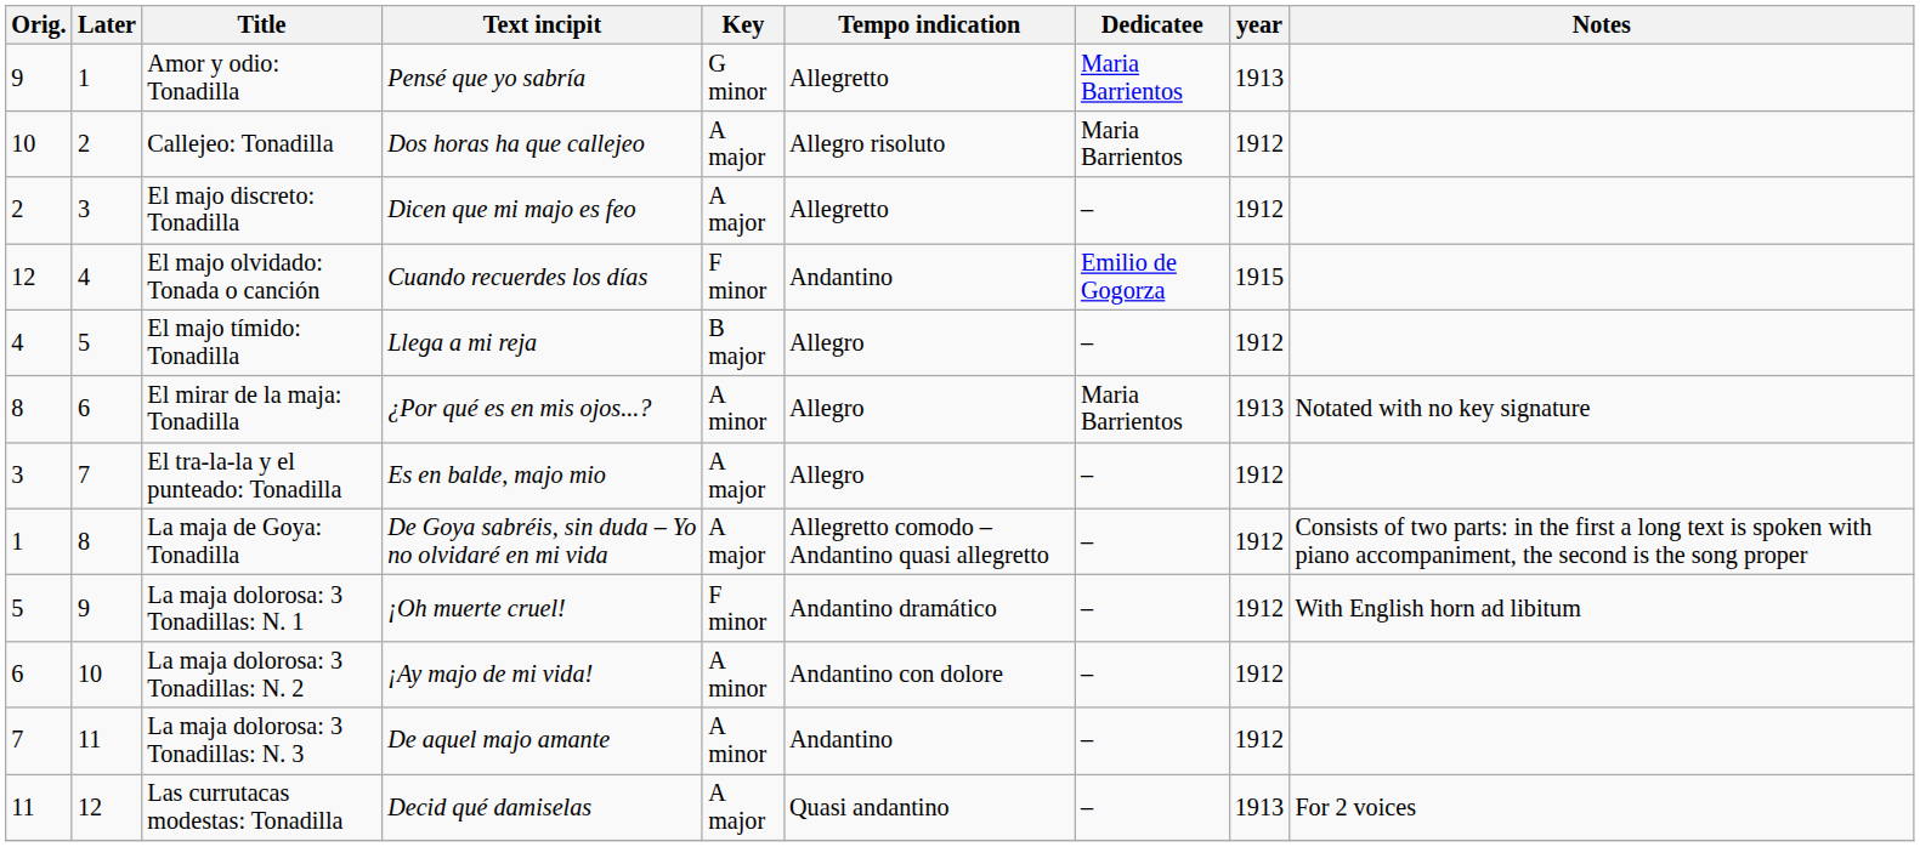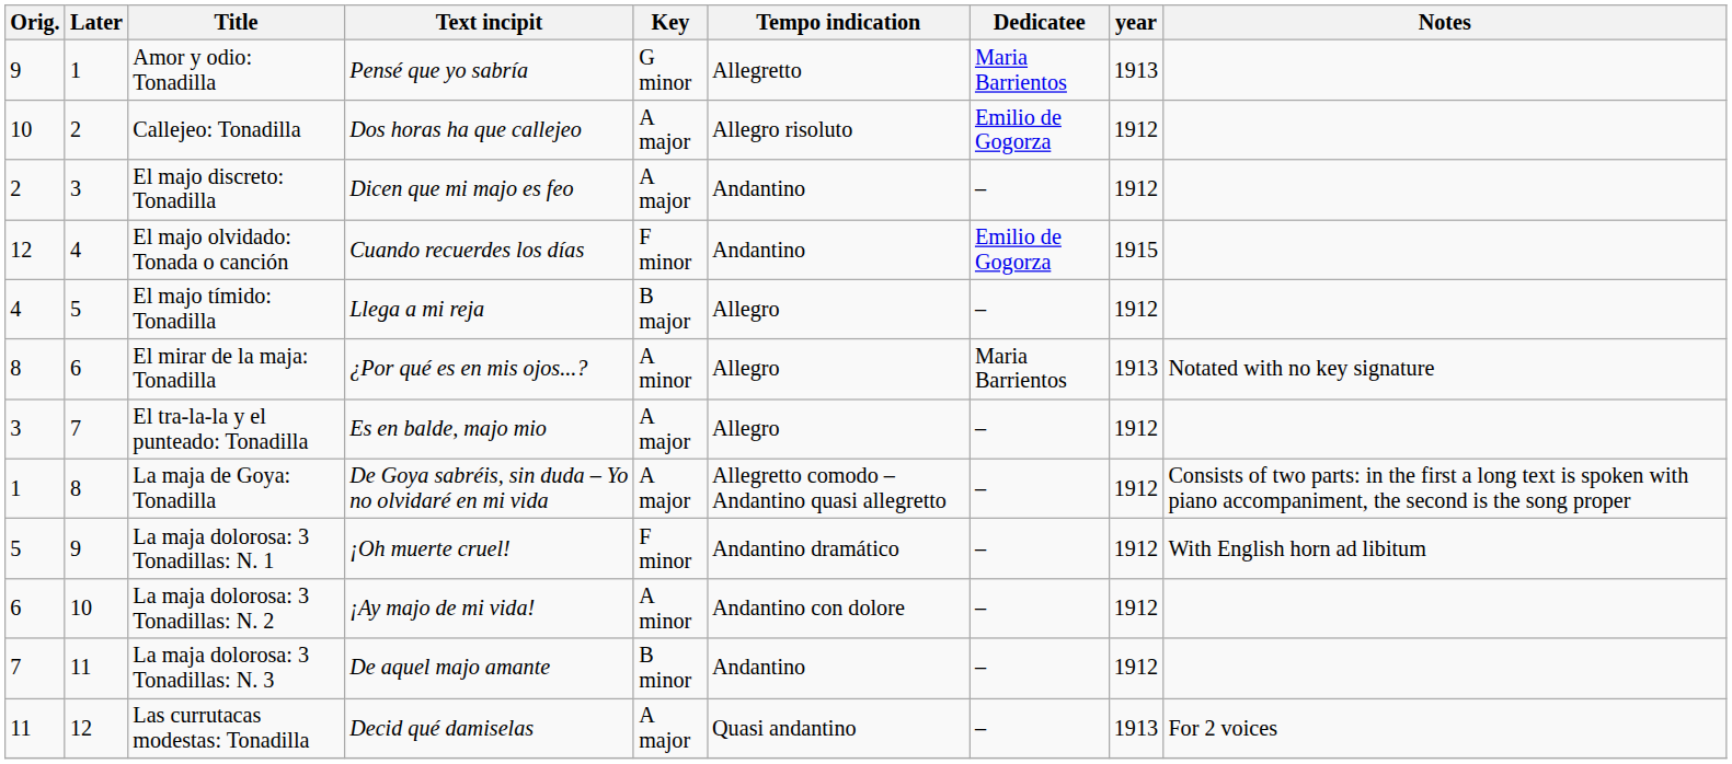 <table class="wikitable sortable">
 <tr>
 <th>Orig.</th>
 <th>Later</th>
 <th>Title</th>
 <th>Text incipit</th>
 <th>Key</th>
 <th>Tempo indication</th>
 <th>Dedicatee</th>
 <th>year</th>
 <th>Notes</th>
 </tr>
 <tr>
 <td>9</td>
 <td>1</td>
 <td>Amor y odio: Tonadilla</td>
 <td><em>Pensé que yo sabría</em></td>
 <td>G minor</td>
 <td>Allegretto</td>
 <td><a href='#'>Maria Barrientos</a></td>
 <td>1913</td>
 <td></td>
 </tr>
 <tr>
 <td>10</td>
 <td>2</td>
 <td>Callejeo: Tonadilla</td>
 <td><em>Dos horas ha que callejeo</em></td>
 <td>A major</td>
 <td>Allegro risoluto</td>
-<td>Maria Barrientos</td>
+<td><a href='#'>Emilio de Gogorza</a></td>
 <td>1912</td>
 <td></td>
 </tr>
 <tr>
 <td>2</td>
 <td>3</td>
 <td>El majo discreto: Tonadilla</td>
 <td><em>Dicen que mi majo es feo</em></td>
 <td>A major</td>
-<td>Allegretto</td>
+<td>Andantino</td>
 <td>–</td>
 <td>1912</td>
 <td></td>
 </tr>
 <tr>
 <td>12</td>
 <td>4</td>
 <td>El majo olvidado: Tonada o canción</td>
 <td><em>Cuando recuerdes los días</em></td>
 <td>F minor</td>
 <td>Andantino</td>
 <td><a href='#'>Emilio de Gogorza</a></td>
 <td>1915</td>
 <td></td>
 </tr>
 <tr>
 <td>4</td>
 <td>5</td>
 <td>El majo tímido: Tonadilla</td>
 <td><em>Llega a mi reja</em></td>
 <td>B major</td>
 <td>Allegro</td>
 <td>–</td>
 <td>1912</td>
 <td></td>
 </tr>
 <tr>
 <td>8</td>
 <td>6</td>
 <td>El mirar de la maja: Tonadilla</td>
 <td><em>¿Por qué es en mis ojos...?</em></td>
 <td>A minor</td>
 <td>Allegro</td>
 <td>Maria Barrientos</td>
 <td>1913</td>
 <td>Notated with no key signature</td>
 </tr>
 <tr>
 <td>3</td>
 <td>7</td>
 <td>El tra-la-la y el punteado: Tonadilla</td>
 <td><em>Es en balde, majo mio</em></td>
 <td>A major</td>
 <td>Allegro</td>
 <td>–</td>
 <td>1912</td>
 <td></td>
 </tr>
 <tr>
 <td>1</td>
 <td>8</td>
 <td>La maja de Goya: Tonadilla</td>
 <td><em>De Goya sabréis, sin duda</em> – <em>Yo no olvidaré en mi vida</em></td>
 <td>A major</td>
 <td>Allegretto comodo – Andantino quasi allegretto</td>
 <td>–</td>
 <td>1912</td>
 <td>Consists of two parts: in the first a long text is spoken with piano accompaniment, the second is the song proper</td>
 </tr>
 <tr>
 <td>5</td>
 <td>9</td>
 <td>La maja dolorosa: 3 Tonadillas: N. 1</td>
 <td><em>¡Oh muerte cruel!</em></td>
 <td>F minor</td>
 <td>Andantino dramático</td>
 <td>–</td>
 <td>1912</td>
 <td>With English horn ad libitum</td>
 </tr>
 <tr>
 <td>6</td>
 <td>10</td>
 <td>La maja dolorosa: 3 Tonadillas: N. 2</td>
 <td><em>¡Ay majo de mi vida!</em></td>
 <td>A minor</td>
 <td>Andantino con dolore</td>
 <td>–</td>
 <td>1912</td>
 <td></td>
 </tr>
 <tr>
 <td>7</td>
 <td>11</td>
 <td>La maja dolorosa: 3 Tonadillas: N. 3</td>
 <td><em>De aquel majo amante</em></td>
-<td>A minor</td>
+<td>B minor</td>
 <td>Andantino</td>
 <td>–</td>
 <td>1912</td>
 <td></td>
 </tr>
 <tr>
 <td>11</td>
 <td>12</td>
 <td>Las currutacas modestas: Tonadilla</td>
 <td><em>Decid qué damiselas</em></td>
 <td>A major</td>
 <td>Quasi andantino</td>
 <td>–</td>
 <td>1913</td>
 <td>For 2 voices</td>
 </tr>
 <tr>
 </tr>
 </table>
